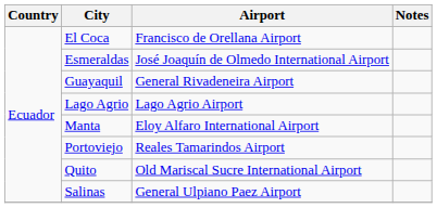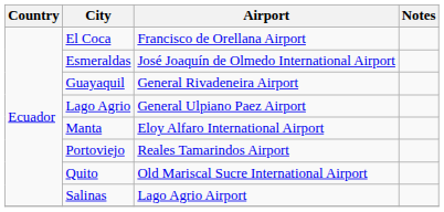 <table class="wikitable sortable">
 <tr>
 <th>Country</th>
 <th>City</th>
 <th>Airport</th>
 <th>Notes</th>
 </tr>
 <tr>
 <td rowspan=8><a href='#'>Ecuador</a></td>
 <td><a href='#'>El Coca</a></td>
 <td><a href='#'>Francisco de Orellana Airport</a></td>
 <td align=center></td>
 </tr>
 <tr>
 <td><a href='#'>Esmeraldas</a></td>
 <td><a href='#'>José Joaquín de Olmedo International Airport</a></td>
 <td align=center></td>
 </tr>
 <tr>
 <td><a href='#'>Guayaquil</a></td>
 <td><a href='#'>General Rivadeneira Airport</a></td>
 <td></td>
 </tr>
 <tr>
 <td><a href='#'>Lago Agrio</a></td>
-<td><a href='#'>Lago Agrio Airport</a></td>
+<td><a href='#'>General Ulpiano Paez Airport</a></td>
 <td align=center></td>
 </tr>
 <tr>
 <td><a href='#'>Manta</a></td>
 <td><a href='#'>Eloy Alfaro International Airport</a></td>
 <td align=center></td>
 </tr>
 <tr>
 <td><a href='#'>Portoviejo</a></td>
 <td><a href='#'>Reales Tamarindos Airport</a></td>
 <td></td>
 </tr>
 <tr>
 <td><a href='#'>Quito</a></td>
 <td><a href='#'>Old Mariscal Sucre International Airport</a></td>
 <td></td>
 </tr>
 <tr>
 <td><a href='#'>Salinas</a></td>
-<td><a href='#'>General Ulpiano Paez Airport</a></td>
+<td><a href='#'>Lago Agrio Airport</a></td>
 <td align=center></td>
 </tr>
 <tr>
 </tr>
 </table>
